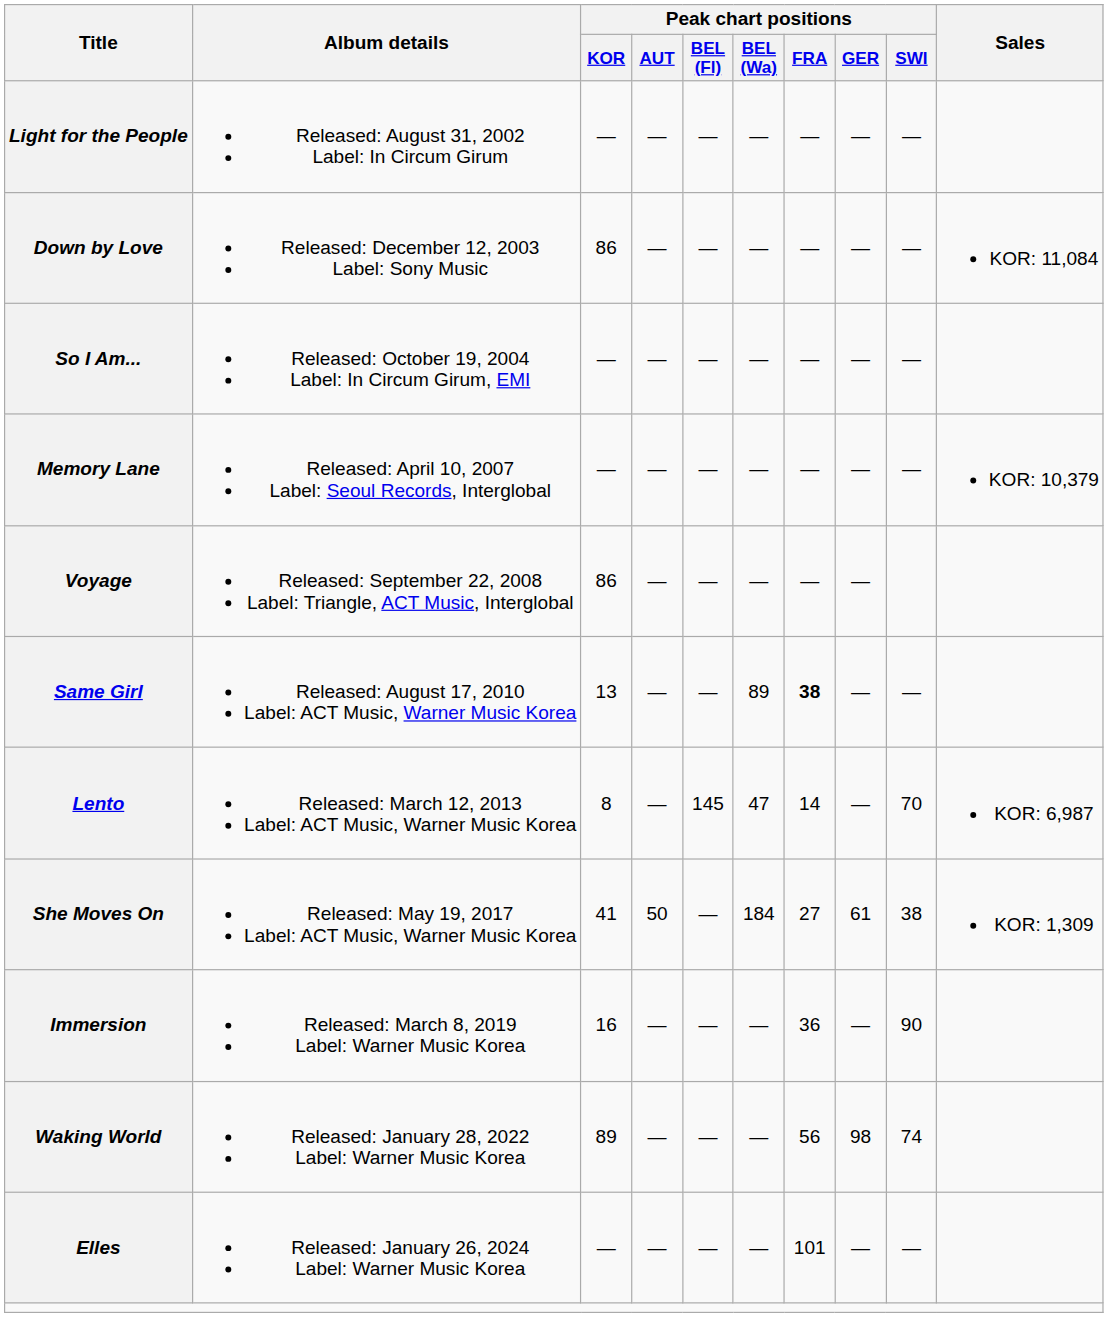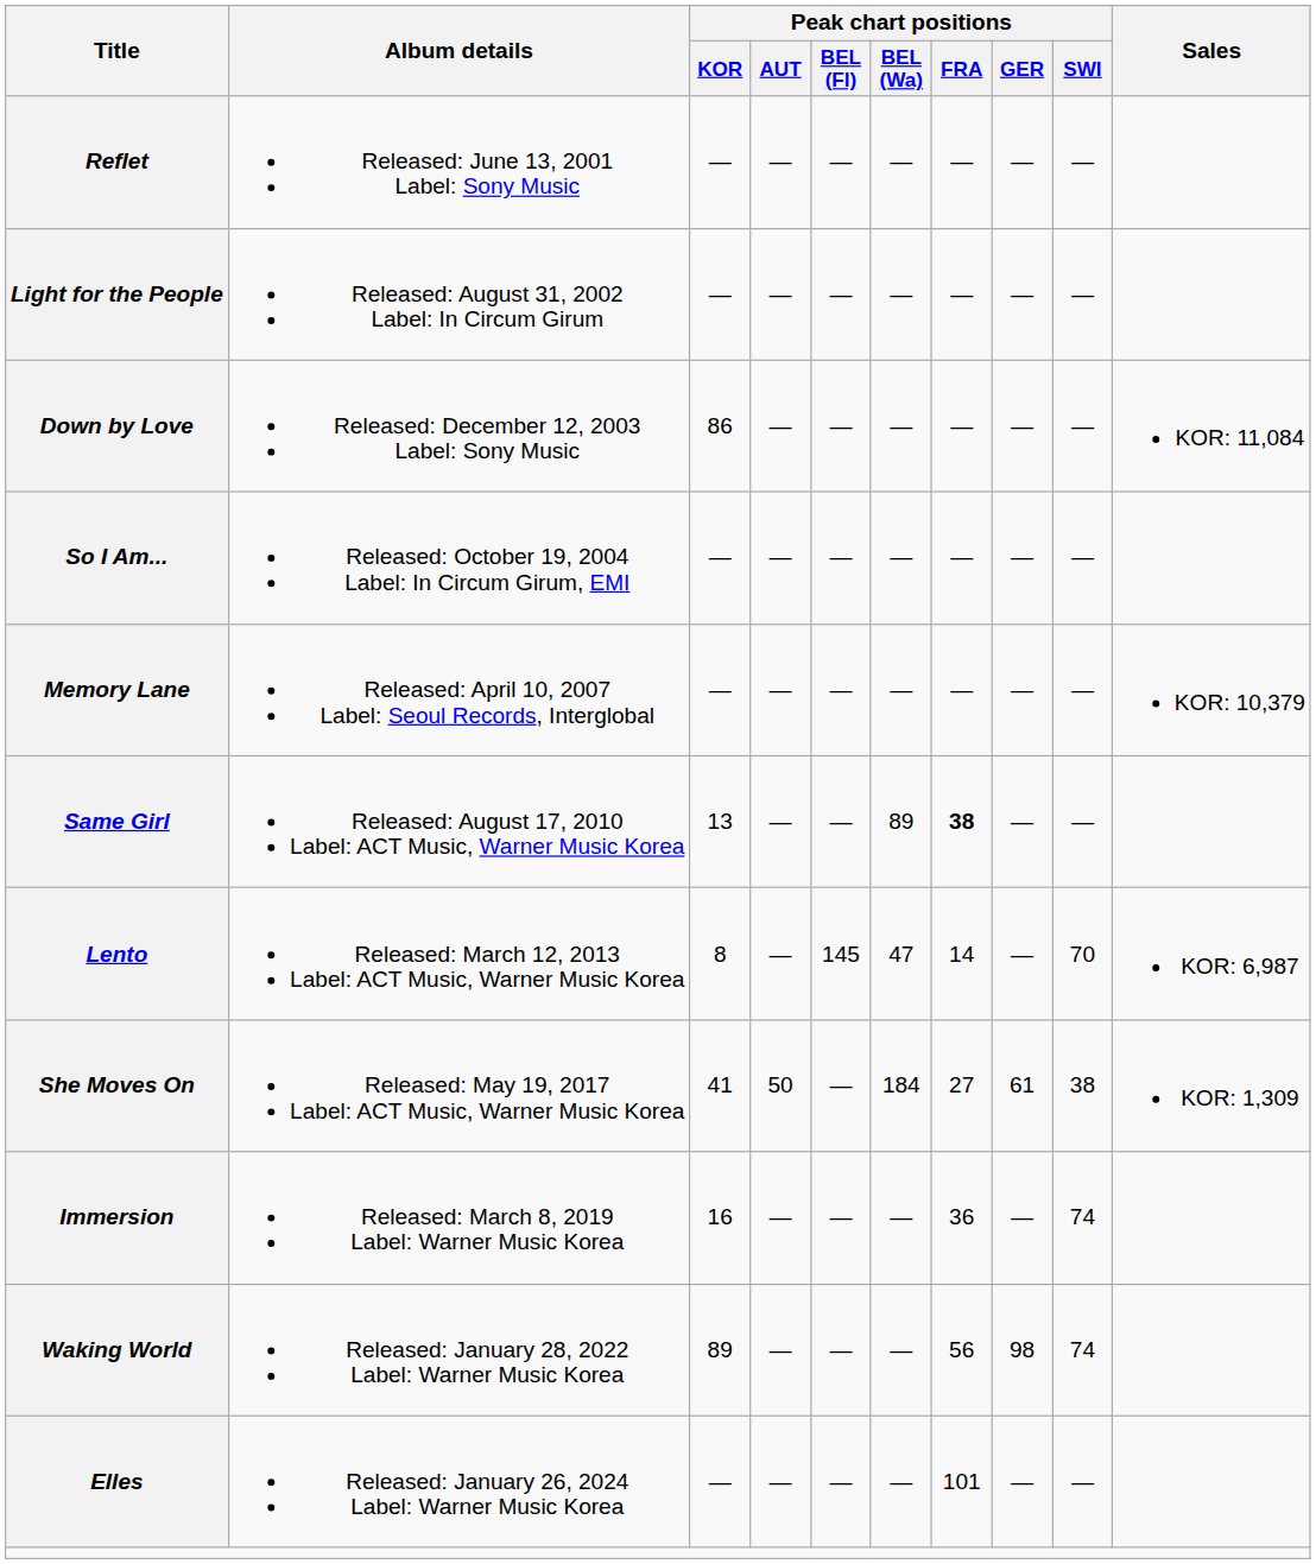 <table class="wikitable plainrowheaders" style="text-align:center;">
 <tr>
 <th scope="col" rowspan="2">Title</th>
 <th scope="col" rowspan="2">Album details</th>
 <th scope="col" colspan="7">Peak chart positions</th>
 <th scope="col" rowspan="2">Sales</th>
 </tr>
 <tr>
 <th scope="col" style="width:2.5em;font-size:90%;"><a href='#'>KOR</a><br></th>
 <th scope="col" style="width:2.5em;font-size:90%;"><a href='#'>AUT</a><br></th>
 <th scope="col" style="width:2.5em;font-size:90%;"><a href='#'>BEL<br>(Fl)</a><br></th>
 <th scope="col" style="width:2.5em;font-size:90%;"><a href='#'>BEL<br>(Wa)</a><br></th>
 <th scope="col" style="width:2.5em;font-size:90%;"><a href='#'>FRA</a><br></th>
 <th scope="col" style="width:2.5em;font-size:90%;"><a href='#'>GER</a><br></th>
 <th scope="col" style="width:2.5em;font-size:90%;"><a href='#'>SWI</a><br></th>
+</tr>
+<tr>
+<th scope="row"><em>Reflet</em></th>
+<td><br><ul><li>Released: June 13, 2001</li><li>Label: <a href='#'>Sony Music</a></li></ul></td>
+<td>—</td>
+<td>—</td>
+<td>—</td>
+<td>—</td>
+<td>—</td>
+<td>—</td>
+<td>—</td>
+<td></td>
 </tr>
 <tr>
 <th scope="row"><em>Light for the People</em></th>
 <td><br><ul><li>Released: August 31, 2002</li><li>Label: In Circum Girum</li></ul></td>
 <td>—</td>
 <td>—</td>
 <td>—</td>
 <td>—</td>
 <td>—</td>
 <td>—</td>
 <td>—</td>
 <td></td>
 </tr>
 <tr>
 <th scope="row"><em>Down by Love</em></th>
 <td><br><ul><li>Released: December 12, 2003</li><li>Label: Sony Music</li></ul></td>
 <td>86</td>
 <td>—</td>
 <td>—</td>
 <td>—</td>
 <td>—</td>
 <td>—</td>
 <td>—</td>
 <td><br><ul><li>KOR: 11,084</li></ul></td>
 </tr>
 <tr>
 <th scope="row"><em>So I Am...</em></th>
 <td><br><ul><li>Released: October 19, 2004</li><li>Label: In Circum Girum, <a href='#'>EMI</a></li></ul></td>
 <td>—</td>
 <td>—</td>
 <td>—</td>
 <td>—</td>
 <td>—</td>
 <td>—</td>
 <td>—</td>
 <td></td>
 </tr>
 <tr>
 <th scope="row"><em>Memory Lane</em></th>
 <td><br><ul><li>Released: April 10, 2007</li><li>Label: <a href='#'>Seoul Records</a>, Interglobal</li></ul></td>
 <td>—</td>
 <td>—</td>
 <td>—</td>
 <td>—</td>
 <td>—</td>
 <td>—</td>
 <td>—</td>
 <td><br><ul><li>KOR: 10,379</li></ul></td>
 </tr>
 <tr>
-<th scope="row"><em>Voyage</em></th>
-<td><br><ul><li>Released: September 22, 2008</li><li>Label: Triangle, <a href='#'>ACT Music</a>, Interglobal</li></ul></td>
-<td>86</td>
-<td>—</td>
-<td>—</td>
-<td>—</td>
-<td>—</td>
-<td>—</td>
-<td></td>
-<td></td>
-</tr>
-<tr>
 <th scope="row"><em><a href='#'>Same Girl</a></em></th>
 <td><br><ul><li>Released: August 17, 2010</li><li>Label: ACT Music, <a href='#'>Warner Music Korea</a></li></ul></td>
 <td>13</td>
 <td>—</td>
 <td>—</td>
 <td>89</td>
 <td><strong>38</strong></td>
 <td>—</td>
 <td>—</td>
 <td></td>
 </tr>
 <tr>
 <th scope="row"><em><a href='#'>Lento</a></em></th>
 <td><br><ul><li>Released: March 12, 2013</li><li>Label: ACT Music, Warner Music Korea</li></ul></td>
 <td>8</td>
 <td>—</td>
 <td>145</td>
 <td>47</td>
 <td>14</td>
 <td>—</td>
 <td>70</td>
 <td><br><ul><li>KOR: 6,987</li></ul></td>
 </tr>
 <tr>
 <th scope="row"><em>She Moves On</em></th>
 <td><br><ul><li>Released: May 19, 2017</li><li>Label: ACT Music, Warner Music Korea</li></ul></td>
 <td>41</td>
 <td>50</td>
 <td>—</td>
 <td>184</td>
 <td>27</td>
 <td>61</td>
 <td>38</td>
 <td><br><ul><li>KOR: 1,309</li></ul></td>
 </tr>
 <tr>
 <th scope="row"><em>Immersion</em></th>
 <td><br><ul><li>Released: March 8, 2019</li><li>Label: Warner Music Korea</li></ul></td>
 <td>16</td>
 <td>—</td>
 <td>—</td>
 <td>—</td>
 <td>36</td>
 <td>—</td>
-<td>90</td>
+<td>74</td>
 <td></td>
 </tr>
 <tr>
 <th scope="row"><em>Waking World</em></th>
 <td><br><ul><li>Released: January 28, 2022</li><li>Label: Warner Music Korea</li></ul></td>
 <td>89</td>
 <td>—</td>
 <td>—</td>
 <td>—</td>
 <td>56</td>
 <td>98</td>
 <td>74</td>
 <td></td>
 </tr>
 <tr>
 <th scope="row"><em>Elles</em> </th>
 <td><br><ul><li>Released: January 26, 2024</li><li>Label: Warner Music Korea</li></ul></td>
 <td>—</td>
 <td>—</td>
 <td>—</td>
 <td>—</td>
 <td>101</td>
 <td>—</td>
 <td>—</td>
 <td></td>
 </tr>
 <tr>
 <td colspan="10"></td>
 </tr>
 </table>
